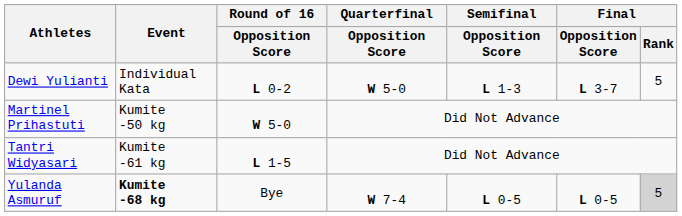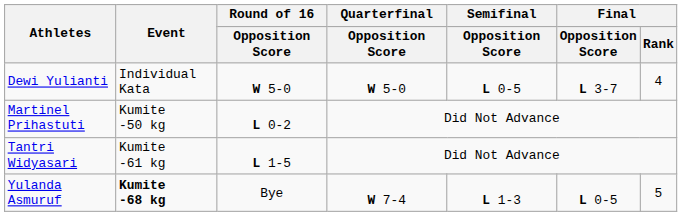 <table class=wikitable style="font-size:90%; text-align:center">
 <tr>
 <th width="150" rowspan="2">Athletes</th>
 <th width="120" rowspan="2">Event</th>
 <th width="145">Round of 16</th>
 <th width="145">Quarterfinal</th>
 <th width="145">Semifinal</th>
 <th width="145" colspan="2">Final</th>
 </tr>
 <tr>
 <th>Opposition<br>Score</th>
 <th>Opposition<br>Score</th>
 <th>Opposition<br>Score</th>
 <th>Opposition<br>Score</th>
 <th>Rank</th>
 </tr>
 <tr>
 <td align=left><a href='#'>Dewi Yulianti</a></td>
 <td align=left>Individual Kata</td>
-<td> <br><strong>L</strong> 0-2</td>
 <td> <br><strong>W</strong> 5-0</td>
-<td> <br><strong>L</strong> 1-3</td>
+<td> <br><strong>W</strong> 5-0</td>
+<td> <br><strong>L</strong> 0-5</td>
 <td> <br><strong>L</strong> 3-7</td>
-<td>5</td>
+<td>4</td>
 </tr>
 <tr>
 <td align=left><a href='#'>Martinel Prihastuti</a></td>
 <td align=left>Kumite -50 kg</td>
-<td> <br><strong>W</strong> 5-0</td>
+<td> <br><strong>L</strong> 0-2</td>
 <td colspan="4">Did Not Advance</td>
 </tr>
 <tr>
 <td align=left><a href='#'>Tantri Widyasari</a></td>
 <td align=left>Kumite -61 kg</td>
 <td> <br><strong>L</strong> 1-5</td>
 <td colspan="4">Did Not Advance</td>
 </tr>
 <tr>
 <td align=left><a href='#'>Yulanda Asmuruf</a></td>
 <td align=left><strong>Kumite -68 kg</strong></td>
 <td>Bye</td>
 <td> <br><strong>W</strong> 7-4</td>
+<td> <br><strong>L</strong> 1-3</td>
 <td> <br><strong>L</strong> 0-5</td>
-<td> <br><strong>L</strong> 0-5</td>
-<td style="background: lightgrey;">5</td>
+<td>5</td>
 </tr>
 </table>
